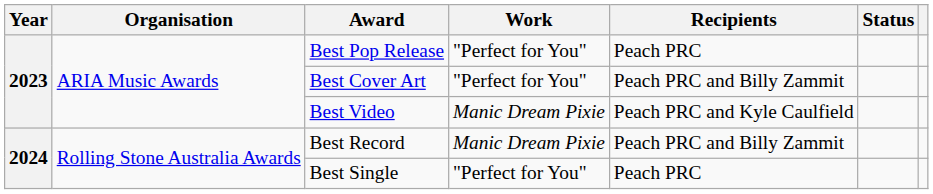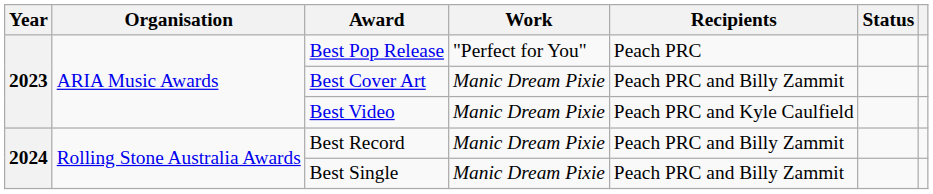 <table class="wikitable plainrowheaders">
 <tr>
 <th>Year</th>
 <th>Organisation</th>
 <th>Award</th>
 <th>Work</th>
 <th>Recipients</th>
 <th>Status</th>
 <th></th>
 </tr>
 <tr>
 <th scope="row" rowspan="3">2023</th>
 <td rowspan="3"><a href='#'>ARIA Music Awards</a></td>
 <td><a href='#'>Best Pop Release</a></td>
 <td>"Perfect for You"</td>
 <td>Peach PRC</td>
 <td></td>
 <td></td>
 </tr>
 <tr>
 <td><a href='#'>Best Cover Art</a></td>
-<td>"Perfect for You"</td>
+<td><em>Manic Dream Pixie</em></td>
 <td>Peach PRC and Billy Zammit</td>
 <td></td>
 <td></td>
 </tr>
 <tr>
 <td><a href='#'>Best Video</a></td>
 <td><em>Manic Dream Pixie</em></td>
 <td>Peach PRC and Kyle Caulfield</td>
 <td></td>
 <td></td>
 </tr>
 <tr>
 <th scope="row" rowspan="2">2024</th>
 <td rowspan="2"><a href='#'>Rolling Stone Australia Awards</a></td>
 <td>Best Record</td>
 <td><em>Manic Dream Pixie</em></td>
 <td>Peach PRC and Billy Zammit</td>
 <td></td>
 <td></td>
 </tr>
 <tr>
 <td>Best Single</td>
-<td>"Perfect for You"</td>
-<td>Peach PRC</td>
+<td><em>Manic Dream Pixie</em></td>
+<td>Peach PRC and Billy Zammit</td>
 <td></td>
 <td></td>
 </tr>
 </table>
